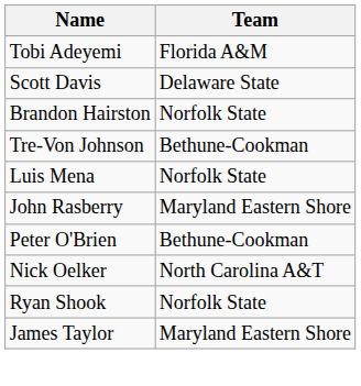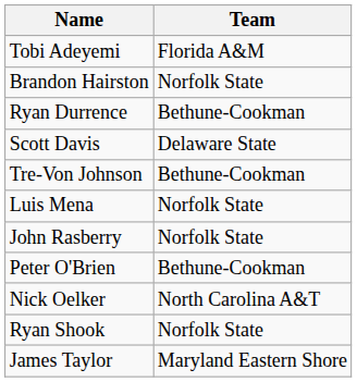 <table class=wikitable>
 <tr>
 <th>Name</th>
 <th>Team</th>
 </tr>
 <tr>
 <td>Tobi Adeyemi</td>
 <td>Florida A&M</td>
 </tr>
 <tr>
+<td>Brandon Hairston</td>
+<td>Norfolk State</td>
+</tr>
+<tr>
+<td>Ryan Durrence</td>
+<td>Bethune-Cookman</td>
+</tr>
+<tr>
 <td>Scott Davis</td>
 <td>Delaware State</td>
-</tr>
-<tr>
-<td>Brandon Hairston</td>
-<td>Norfolk State</td>
 </tr>
 <tr>
 <td>Tre-Von Johnson</td>
 <td>Bethune-Cookman</td>
 </tr>
 <tr>
 <td>Luis Mena</td>
 <td>Norfolk State</td>
 </tr>
 <tr>
 <td>John Rasberry</td>
-<td>Maryland Eastern Shore</td>
+<td>Norfolk State</td>
 </tr>
 <tr>
 <td>Peter O'Brien</td>
 <td>Bethune-Cookman</td>
 </tr>
 <tr>
 <td>Nick Oelker</td>
 <td>North Carolina A&T</td>
 </tr>
 <tr>
 <td>Ryan Shook</td>
 <td>Norfolk State</td>
 </tr>
 <tr>
 <td>James Taylor</td>
 <td>Maryland Eastern Shore</td>
 </tr>
 </table>
